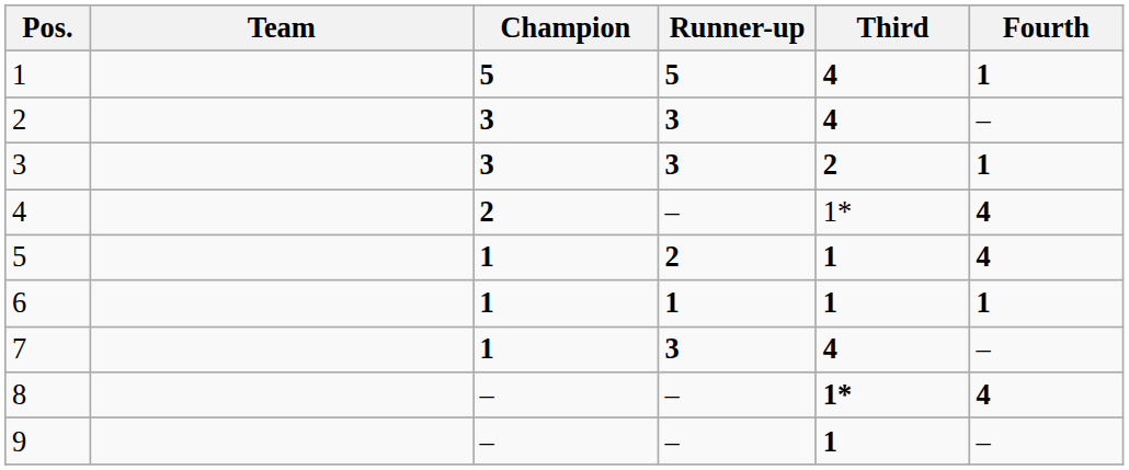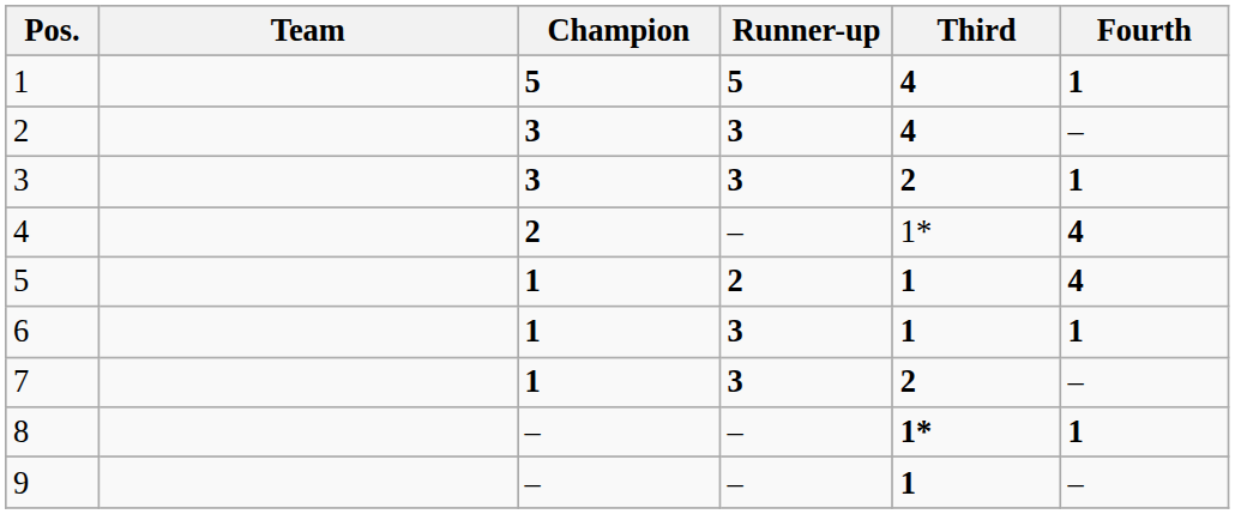 <table class="wikitable" width=70%>
 <tr>
 <th width=5%>Pos.</th>
 <th width=25%>Team</th>
 <th width=10%>Champion</th>
 <th width=10%>Runner-up</th>
 <th width=10%>Third</th>
 <th width=10%>Fourth</th>
 </tr>
 <tr>
 <td>1</td>
 <td><strong></strong></td>
 <td><strong>5</strong></td>
 <td><strong>5</strong></td>
 <td><strong>4</strong></td>
 <td><strong>1</strong></td>
 </tr>
 <tr>
 <td>2</td>
 <td><strong></strong></td>
 <td><strong>3</strong></td>
 <td><strong>3</strong></td>
 <td><strong>4</strong></td>
 <td>–</td>
 </tr>
 <tr>
 <td>3</td>
 <td><strong></strong></td>
 <td><strong>3</strong></td>
 <td><strong>3</strong></td>
 <td><strong>2</strong></td>
 <td><strong>1</strong></td>
 </tr>
 <tr>
 <td>4</td>
 <td><strong></strong></td>
 <td><strong>2</strong></td>
 <td>–</td>
 <td>1*</td>
 <td><strong>4</strong></td>
 </tr>
 <tr>
 <td>5</td>
 <td><strong></strong></td>
 <td><strong>1</strong></td>
 <td><strong>2</strong></td>
 <td><strong>1</strong></td>
 <td><strong>4</strong></td>
 </tr>
 <tr>
 <td>6</td>
 <td><strong></strong></td>
 <td><strong>1</strong></td>
-<td><strong>1</strong></td>
+<td><strong>3</strong></td>
 <td><strong>1</strong></td>
 <td><strong>1</strong></td>
 </tr>
 <tr>
 <td>7</td>
 <td><strong></strong></td>
 <td><strong>1</strong></td>
 <td><strong>3</strong></td>
-<td><strong>4</strong></td>
+<td><strong>2</strong></td>
 <td>–</td>
 </tr>
 <tr>
 <td>8</td>
 <td><strong></strong></td>
 <td>–</td>
 <td>–</td>
 <td><strong>1*</strong></td>
-<td><strong>4</strong></td>
+<td><strong>1</strong></td>
 </tr>
 <tr>
 <td>9</td>
 <td><strong></strong></td>
 <td>–</td>
 <td>–</td>
 <td><strong>1</strong></td>
 <td>–</td>
 </tr>
 </table>
